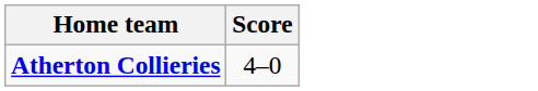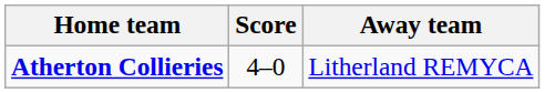 <table class="wikitable" style="text-align: center">
 <tr>
 <th>Home team</th>
 <th>Score</th>
+<th>Away team</th>
 </tr>
 <tr>
 <td><strong><a href='#'>Atherton Collieries</a></strong></td>
 <td>4–0</td>
+<td><a href='#'>Litherland REMYCA</a></td>
 </tr>
 </table>
